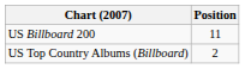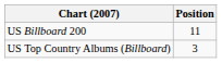 <table class="wikitable sortable">
 <tr>
 <th>Chart (2007)</th>
 <th>Position</th>
 </tr>
 <tr>
 <td>US <em>Billboard</em> 200</td>
 <td align="center">11</td>
 </tr>
 <tr>
 <td>US Top Country Albums (<em>Billboard</em>)</td>
-<td align="center">2</td>
+<td align="center">3</td>
 </tr>
 </table>
